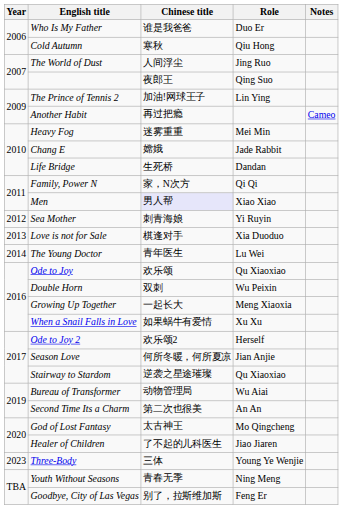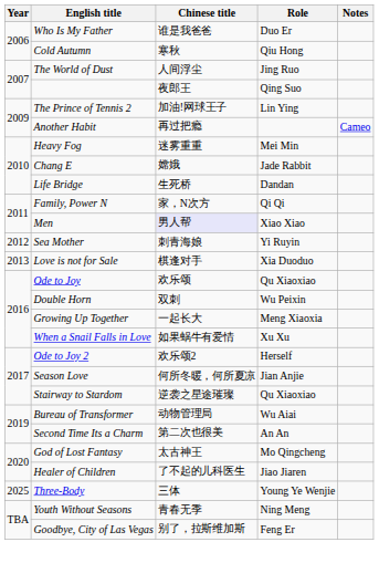 <table class="wikitable sortable">
 <tr>
 <th>Year</th>
 <th>English title</th>
 <th>Chinese title</th>
 <th>Role</th>
 <th class="unsortable">Notes</th>
 </tr>
 <tr>
 <td rowspan=2>2006</td>
 <td><em>Who Is My Father</em></td>
 <td>谁是我爸爸</td>
 <td>Duo Er</td>
 <td></td>
 </tr>
 <tr>
 <td><em>Cold Autumn</em></td>
 <td>寒秋</td>
 <td>Qiu Hong</td>
 <td></td>
 </tr>
 <tr>
 <td rowspan=2>2007</td>
 <td><em>The World of Dust</em></td>
 <td>人间浮尘</td>
 <td>Jing Ruo</td>
 <td></td>
 </tr>
 <tr>
 <td></td>
 <td>夜郎王</td>
 <td>Qing Suo</td>
 <td></td>
 </tr>
 <tr>
 <td rowspan=2>2009</td>
 <td><em>The Prince of Tennis 2</em></td>
 <td>加油!网球王子</td>
 <td>Lin Ying</td>
 <td></td>
 </tr>
 <tr>
 <td><em>Another Habit</em></td>
 <td>再过把瘾</td>
 <td></td>
 <td><a href='#'>Cameo</a></td>
 </tr>
 <tr>
 <td rowspan=3>2010</td>
 <td><em>Heavy Fog</em></td>
 <td>迷雾重重</td>
 <td>Mei Min</td>
 <td></td>
 </tr>
 <tr>
 <td><em>Chang E</em></td>
 <td>嫦娥</td>
 <td>Jade Rabbit</td>
 <td></td>
 </tr>
 <tr>
 <td><em>Life Bridge</em></td>
 <td>生死桥</td>
 <td>Dandan</td>
 <td></td>
 </tr>
 <tr>
 <td rowspan=2>2011</td>
 <td><em>Family, Power N</em></td>
 <td>家，N次方</td>
 <td>Qi Qi</td>
 <td></td>
 </tr>
 <tr>
 <td><em>Men</em></td>
 <td style="background: lavender;">男人帮</td>
 <td>Xiao Xiao</td>
 <td></td>
 </tr>
 <tr>
 <td>2012</td>
 <td><em>Sea Mother</em></td>
 <td>刺青海娘</td>
 <td>Yi Ruyin</td>
 <td></td>
 </tr>
 <tr>
 <td>2013</td>
 <td><em>Love is not for Sale</em></td>
 <td>棋逢对手</td>
 <td>Xia Duoduo</td>
 <td></td>
 </tr>
 <tr>
-<td>2014</td>
-<td><em>The Young Doctor</em></td>
-<td>青年医生</td>
-<td>Lu Wei</td>
-<td></td>
-</tr>
-<tr>
 <td rowspan=4>2016</td>
 <td><em><a href='#'>Ode to Joy</a></em></td>
 <td>欢乐颂</td>
 <td>Qu Xiaoxiao</td>
 <td></td>
 </tr>
 <tr>
 <td><em>Double Horn</em></td>
 <td>双刺</td>
 <td>Wu Peixin</td>
 <td></td>
 </tr>
 <tr>
 <td><em>Growing Up Together</em></td>
 <td>一起长大</td>
 <td>Meng Xiaoxia</td>
 <td></td>
 </tr>
 <tr>
 <td><em><a href='#'>When a Snail Falls in Love</a></em></td>
 <td>如果蜗牛有爱情</td>
 <td>Xu Xu</td>
 <td></td>
 </tr>
 <tr>
 <td rowspan=3>2017</td>
 <td><em><a href='#'>Ode to Joy 2</a></em></td>
 <td>欢乐颂2</td>
 <td>Herself</td>
 <td></td>
 </tr>
 <tr>
 <td><em>Season Love</em></td>
 <td>何所冬暖，何所夏凉</td>
 <td>Jian Anjie</td>
 <td></td>
 </tr>
 <tr>
 <td><em>Stairway to Stardom</em></td>
 <td>逆袭之星途璀璨</td>
 <td>Qu Xiaoxiao</td>
 <td></td>
 </tr>
 <tr>
 <td rowspan=2>2019</td>
 <td><em>Bureau of Transformer</em></td>
 <td>动物管理局</td>
 <td>Wu Aiai</td>
 <td></td>
 </tr>
 <tr>
 <td><em>Second Time Its a Charm</em></td>
 <td>第二次也很美</td>
 <td>An An</td>
 <td></td>
 </tr>
 <tr>
 <td rowspan=2>2020</td>
 <td><em>God of Lost Fantasy</em></td>
 <td>太古神王</td>
 <td>Mo Qingcheng</td>
 <td></td>
 </tr>
 <tr>
 <td><em>Healer of Children</em></td>
 <td>了不起的儿科医生</td>
 <td>Jiao Jiaren</td>
 <td></td>
 </tr>
 <tr>
-<td rowspan=1>2023</td>
+<td rowspan=1>2025</td>
 <td><em><a href='#'>Three-Body</a></em></td>
 <td>三体</td>
 <td>Young Ye Wenjie</td>
 <td></td>
 </tr>
 <tr>
 <td rowspan=3>TBA</td>
 <td><em>Youth Without Seasons</em></td>
 <td>青春无季</td>
 <td>Ning Meng</td>
 <td></td>
 </tr>
 <tr>
 <td><em>Goodbye, City of Las Vegas</em></td>
 <td>别了，拉斯维加斯</td>
 <td>Feng Er</td>
 <td></td>
 </tr>
 </table>
